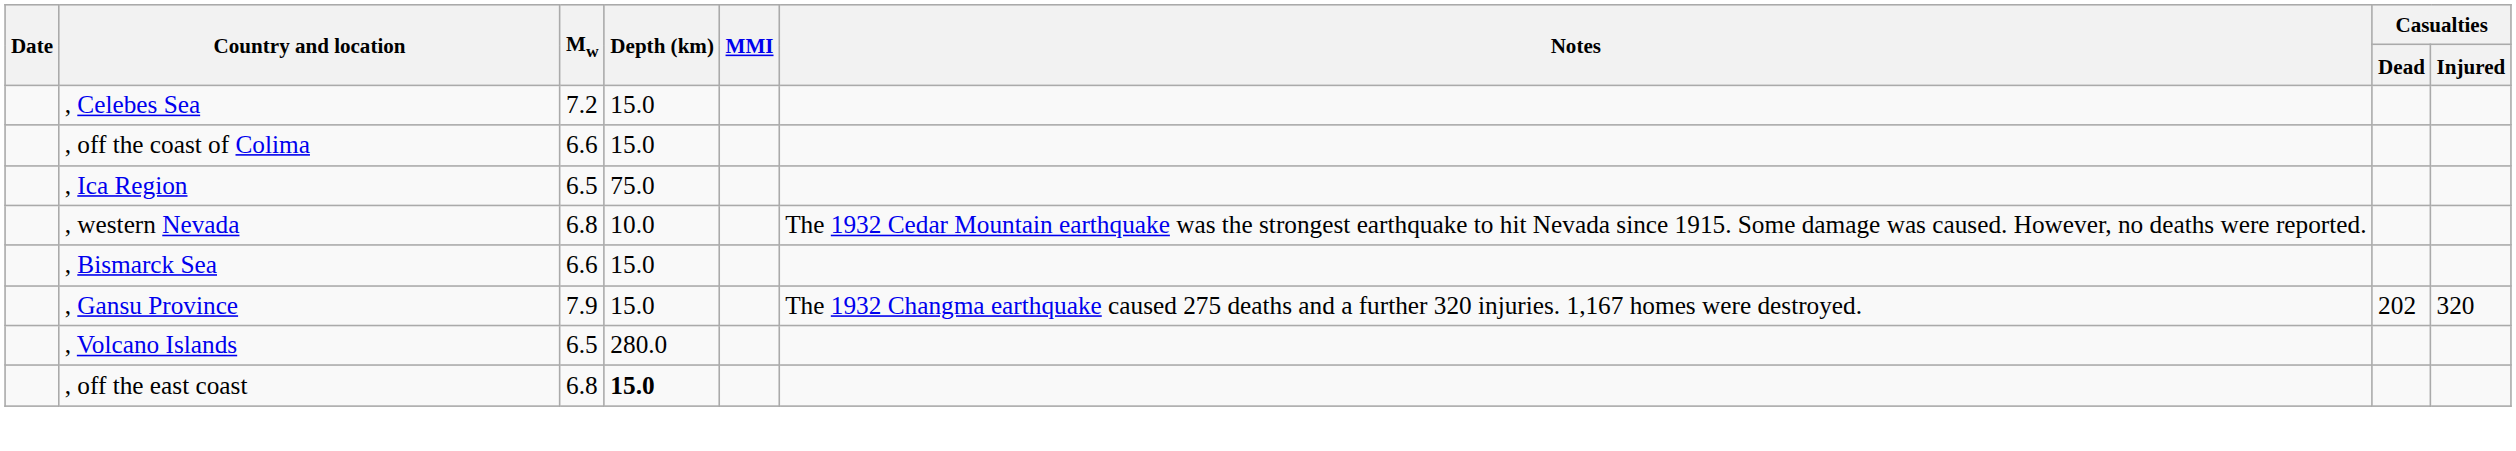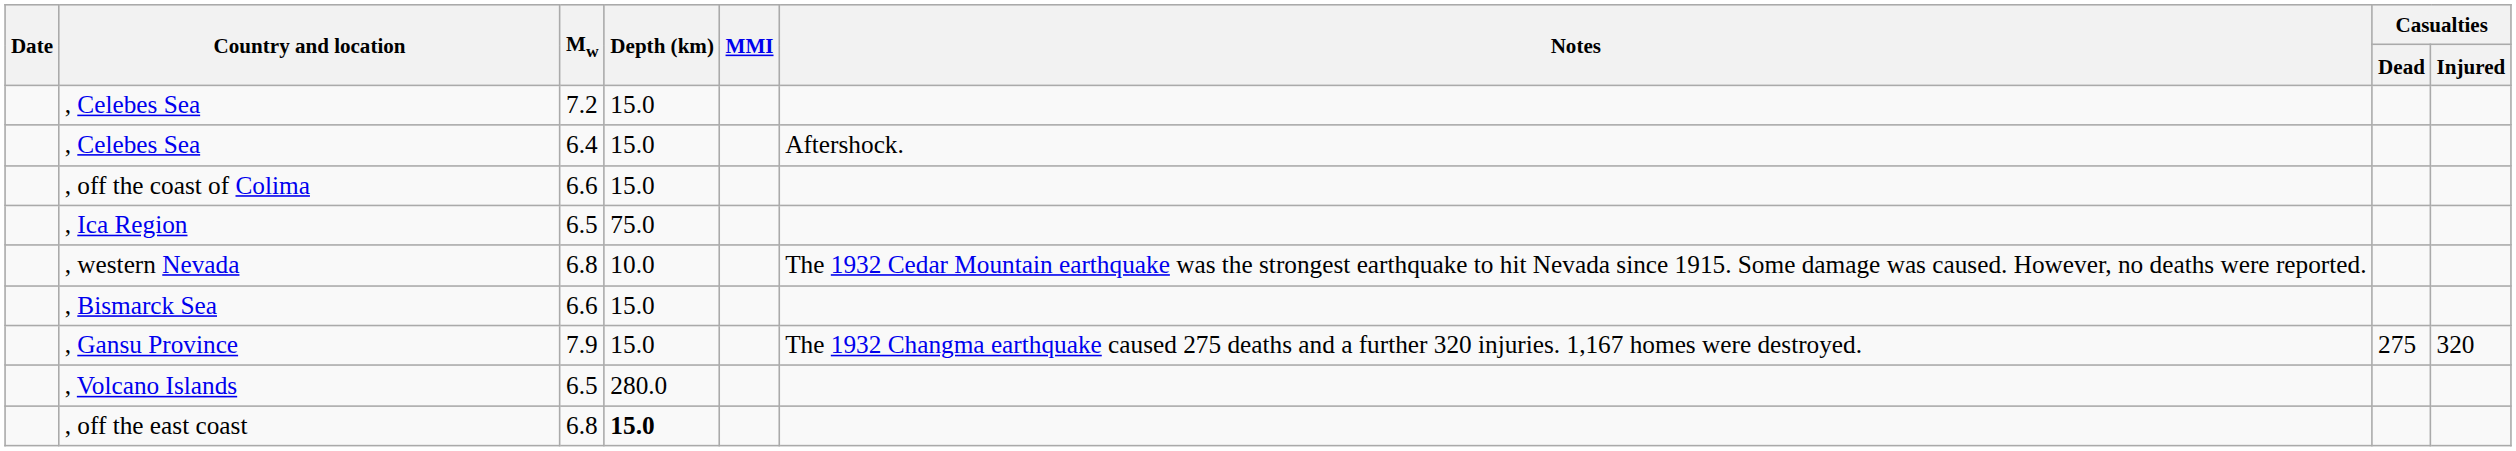 <table class="wikitable sortable sort-under" style="border:1px black; margin-left:1em;">
 <tr>
 <th rowspan="2"><small>Date</small></th>
 <th rowspan="2" style="width: 310px"><small>Country and location</small></th>
 <th rowspan="2"><small>M<sub>w</sub></small></th>
 <th rowspan="2"><small>Depth (km)</small></th>
 <th rowspan="2"><small><a href='#'>MMI</a></small></th>
 <th rowspan="2" class="unsortable"><small>Notes</small></th>
 <th colspan="2"><small>Casualties</small></th>
 </tr>
 <tr>
 <th><small>Dead</small></th>
 <th><small>Injured</small></th>
 </tr>
 <tr>
 <td></td>
 <td>, <a href='#'>Celebes Sea</a></td>
 <td>7.2</td>
 <td>15.0</td>
 <td></td>
 <td></td>
+<td></td>
+<td></td>
+</tr>
+<tr>
+<td></td>
+<td>, <a href='#'>Celebes Sea</a></td>
+<td>6.4</td>
+<td>15.0</td>
+<td></td>
+<td>Aftershock.</td>
 <td></td>
 <td></td>
 </tr>
 <tr>
 <td></td>
 <td>, off the coast of <a href='#'>Colima</a></td>
 <td>6.6</td>
 <td>15.0</td>
 <td></td>
 <td></td>
 <td></td>
 <td></td>
 </tr>
 <tr>
 <td></td>
 <td>, <a href='#'>Ica Region</a></td>
 <td>6.5</td>
 <td>75.0</td>
 <td></td>
 <td></td>
 <td></td>
 <td></td>
 </tr>
 <tr>
 <td></td>
 <td>, western <a href='#'>Nevada</a></td>
 <td>6.8</td>
 <td>10.0</td>
 <td></td>
 <td>The <a href='#'>1932 Cedar Mountain earthquake</a> was the strongest earthquake to hit Nevada since 1915. Some damage was caused. However, no deaths were reported.</td>
 <td></td>
 <td></td>
 </tr>
 <tr>
 <td></td>
 <td>, <a href='#'>Bismarck Sea</a></td>
 <td>6.6</td>
 <td>15.0</td>
 <td></td>
 <td></td>
 <td></td>
 <td></td>
 </tr>
 <tr>
 <td></td>
 <td>, <a href='#'>Gansu Province</a></td>
 <td>7.9</td>
 <td>15.0</td>
 <td></td>
 <td>The <a href='#'>1932 Changma earthquake</a> caused 275 deaths and a further 320 injuries. 1,167 homes were destroyed.</td>
-<td>202</td>
+<td>275</td>
 <td>320</td>
 </tr>
 <tr>
 <td></td>
 <td>, <a href='#'>Volcano Islands</a></td>
 <td>6.5</td>
 <td>280.0</td>
 <td></td>
 <td></td>
 <td></td>
 <td></td>
 </tr>
 <tr>
 <td></td>
 <td>, off the east coast</td>
 <td>6.8</td>
 <td><strong>15.0</strong></td>
 <td></td>
 <td></td>
 <td></td>
 <td></td>
 </tr>
 </table>
